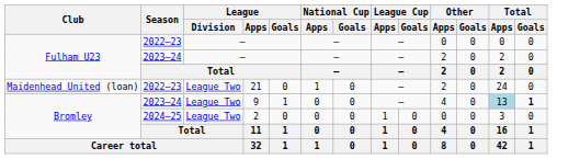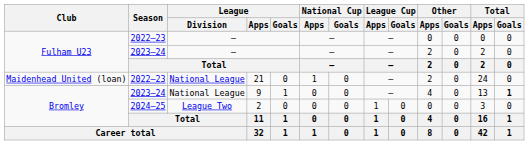 <table class="wikitable" style="text-align: center;">
 <tr>
 <th rowspan=2>Club</th>
 <th rowspan=2>Season</th>
 <th colspan=3>League</th>
 <th colspan=2>National Cup</th>
 <th colspan=2>League Cup</th>
 <th colspan=2>Other</th>
 <th colspan=2>Total</th>
 </tr>
 <tr>
 <th>Division</th>
 <th>Apps</th>
 <th>Goals</th>
 <th>Apps</th>
 <th>Goals</th>
 <th>Apps</th>
 <th>Goals</th>
 <th>Apps</th>
 <th>Goals</th>
 <th>Apps</th>
 <th>Goals</th>
 </tr>
 <tr>
 <td rowspan="3"><a href='#'>Fulham U23</a></td>
 <td><a href='#'>2022–23</a></td>
 <td colspan="3">—</td>
 <td colspan="2">—</td>
 <td colspan="2">—</td>
 <td>0</td>
 <td>0</td>
 <td>0</td>
 <td>0</td>
 </tr>
 <tr>
 <td><a href='#'>2023–24</a></td>
 <td colspan="3">—</td>
 <td colspan="2">—</td>
 <td colspan="2">—</td>
 <td>2</td>
 <td>0</td>
 <td>2</td>
 <td>0</td>
 </tr>
 <tr>
 <th colspan="4">Total</th>
 <th colspan="2">—</th>
 <th colspan="2">—</th>
 <th>2</th>
 <th>0</th>
 <th>2</th>
 <th>0</th>
 </tr>
 <tr>
 <td><a href='#'>Maidenhead United</a> (loan)</td>
 <td><a href='#'>2022–23</a></td>
-<td><a href='#'>League Two</a></td>
+<td><a href='#'>National League</a></td>
 <td>21</td>
 <td>0</td>
 <td>1</td>
 <td>0</td>
 <td colspan="2">—</td>
 <td>2</td>
 <td>0</td>
 <td>24</td>
 <td>0</td>
 </tr>
 <tr>
 <td rowspan="3"><a href='#'>Bromley</a></td>
 <td><a href='#'>2023–24</a></td>
-<td><a href='#'>League Two</a></td>
+<td>National League</td>
 <td>9</td>
 <td>1</td>
 <td>0</td>
 <td>0</td>
 <td colspan="2">—</td>
 <td>4</td>
 <td>0</td>
-<td style="background: lightblue;">13</td>
+<td>13</td>
 <td><strong>1</strong></td>
 </tr>
 <tr>
 <td><a href='#'>2024–25</a></td>
 <td><a href='#'>League Two</a></td>
 <td>2</td>
 <td>0</td>
 <td>0</td>
 <td>0</td>
 <td>1</td>
 <td>0</td>
 <td>0</td>
 <td>0</td>
 <td>3</td>
 <td>0</td>
 </tr>
 <tr>
 <th colspan="2">Total</th>
 <th>11</th>
 <th>1</th>
 <th>0</th>
 <th>0</th>
 <th>1</th>
 <th>0</th>
 <th>4</th>
 <th>0</th>
 <th>16</th>
 <th>1</th>
 </tr>
 <tr>
 <th colspan="3">Career total</th>
 <th>32</th>
 <th>1</th>
 <th>1</th>
 <th>0</th>
 <th>1</th>
 <th>0</th>
 <th>8</th>
 <th>0</th>
 <th>42</th>
 <th>1</th>
 </tr>
 </table>
